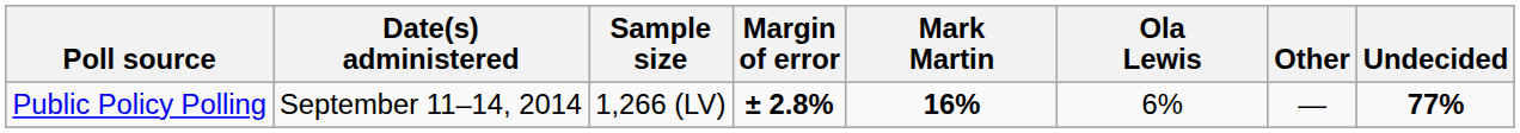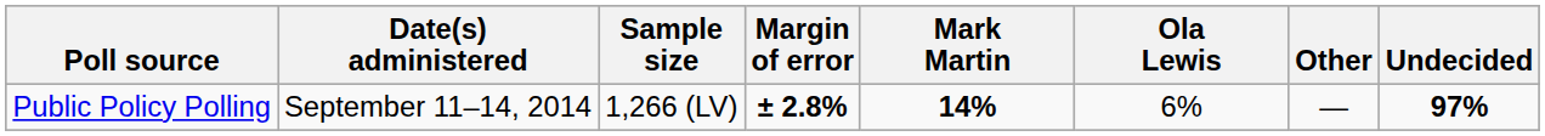 <table class="wikitable" style="font-size:90%;text-align:center;">
 <tr valign=bottom>
 <th>Poll source</th>
 <th>Date(s)<br>administered</th>
 <th>Sample<br>size</th>
 <th>Margin<br>of error</th>
 <th style="width:100px;">Mark<br>Martin</th>
 <th style="width:100px;">Ola<br>Lewis</th>
 <th>Other</th>
 <th>Undecided</th>
 </tr>
 <tr>
 <td style="text-align:left;"><a href='#'>Public Policy Polling</a></td>
 <td>September 11–14, 2014</td>
 <td>1,266 (LV)</td>
 <td><strong>± 2.8%</strong></td>
-<td><strong>16%</strong></td>
+<td><strong>14%</strong></td>
 <td align=center>6%</td>
 <td align=center>—</td>
-<td><strong>77%</strong></td>
+<td><strong>97%</strong></td>
 </tr>
 </table>
